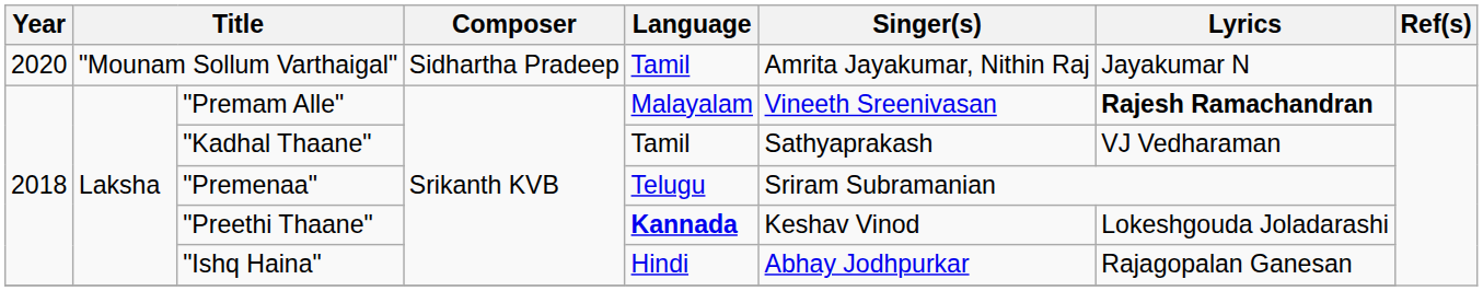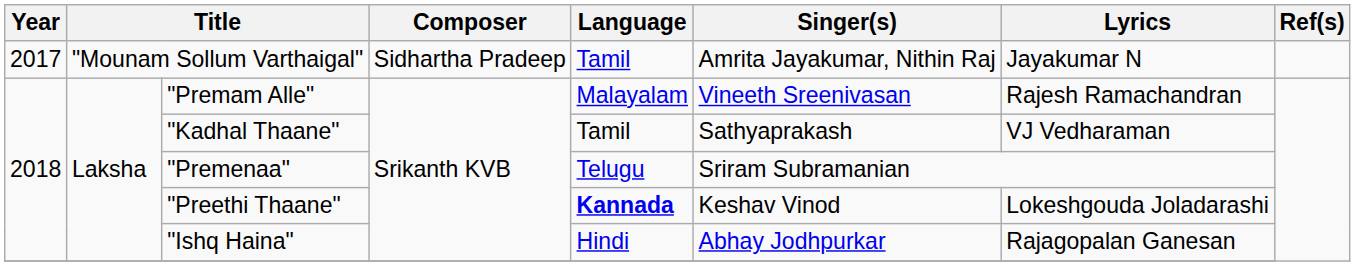 <table class="wikitable sortable">
 <tr>
 <th>Year</th>
 <th colspan="2">Title</th>
 <th>Composer</th>
 <th>Language</th>
 <th>Singer(s)</th>
 <th>Lyrics</th>
 <th>Ref(s)</th>
 </tr>
 <tr>
-<td>2020</td>
+<td>2017</td>
 <td colspan="2">"Mounam Sollum Varthaigal"</td>
 <td>Sidhartha Pradeep</td>
 <td><a href='#'>Tamil</a></td>
 <td>Amrita Jayakumar, Nithin Raj</td>
 <td>Jayakumar N</td>
 <td></td>
 </tr>
 <tr>
 <td rowspan="5">2018</td>
 <td rowspan="5">Laksha</td>
 <td>"Premam Alle"</td>
 <td rowspan="5">Srikanth KVB</td>
 <td><a href='#'>Malayalam</a></td>
 <td><a href='#'>Vineeth Sreenivasan</a></td>
-<td><strong>Rajesh Ramachandran</strong></td>
+<td>Rajesh Ramachandran</td>
 </tr>
 <tr>
 <td>"Kadhal Thaane"</td>
 <td>Tamil</td>
 <td>Sathyaprakash</td>
 <td>VJ Vedharaman</td>
 </tr>
 <tr>
 <td>"Premenaa"</td>
 <td><a href='#'>Telugu</a></td>
 <td colspan="2">Sriram Subramanian</td>
 </tr>
 <tr>
 <td>"Preethi Thaane"</td>
 <td><strong><a href='#'>Kannada</a></strong></td>
 <td>Keshav Vinod</td>
 <td>Lokeshgouda Joladarashi</td>
 </tr>
 <tr>
 <td>"Ishq Haina"</td>
 <td><a href='#'>Hindi</a></td>
 <td><a href='#'>Abhay Jodhpurkar</a></td>
 <td>Rajagopalan Ganesan</td>
 </tr>
 <tr>
 </tr>
 </table>
